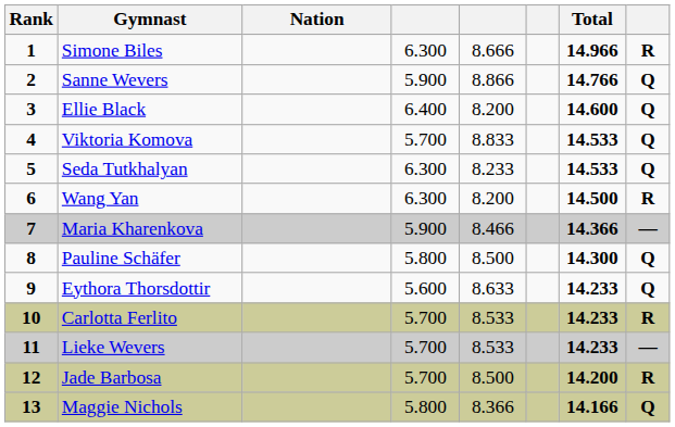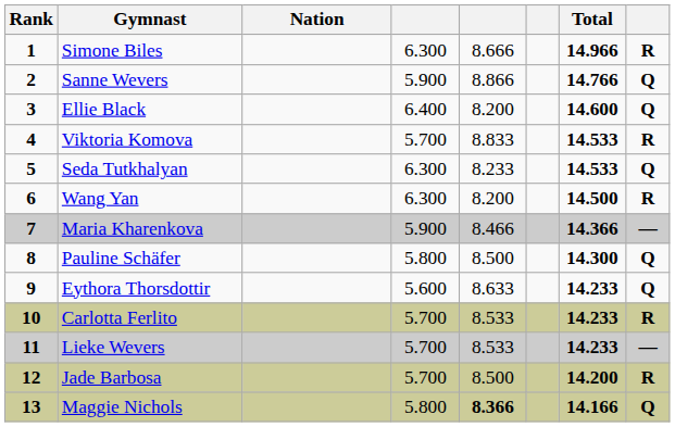 <table class="wikitable sortable" style="text-align:center; font-size:100%">
 <tr>
 <th rowspan="1" style="width:15px;">Rank</th>
 <th rowspan="1" style="width:150px;">Gymnast</th>
 <th rowspan="1" style="width:120px;">Nation</th>
 <th rowspan="1" style="width:50px;"></th>
 <th rowspan="1" style="width:50px;"></th>
 <th rowspan="1" style="width:20px;"></th>
 <th rowspan="1" style="width:50px;">Total</th>
 <th rowspan="1" style="width:30px;"></th>
 </tr>
 <tr>
 <td scope="row" style="text-align:center"><strong>1</strong></td>
 <td align="left"><a href='#'>Simone Biles</a></td>
 <td style="text-align:left;"></td>
 <td>6.300</td>
 <td>8.666</td>
 <td></td>
 <td><strong>14.966</strong></td>
 <td><strong>R</strong></td>
 </tr>
 <tr>
 <td scope="row" style="text-align:center"><strong>2</strong></td>
 <td align="left"><a href='#'>Sanne Wevers</a></td>
 <td style="text-align:left;"></td>
 <td>5.900</td>
 <td>8.866</td>
 <td></td>
 <td><strong>14.766</strong></td>
 <td><strong>Q</strong></td>
 </tr>
 <tr>
 <td scope="row" style="text-align:center"><strong>3</strong></td>
 <td align="left"><a href='#'>Ellie Black</a></td>
 <td style="text-align:left;"></td>
 <td>6.400</td>
 <td>8.200</td>
 <td></td>
 <td><strong>14.600</strong></td>
 <td><strong>Q</strong></td>
 </tr>
 <tr>
 <td scope="row" style="text-align:center"><strong>4</strong></td>
 <td align="left"><a href='#'>Viktoria Komova</a></td>
 <td style="text-align:left;"></td>
 <td>5.700</td>
 <td>8.833</td>
 <td></td>
 <td><strong>14.533</strong></td>
-<td><strong>Q</strong></td>
+<td><strong>R</strong></td>
 </tr>
 <tr>
 <td scope="row" style="text-align:center"><strong>5</strong></td>
 <td align="left"><a href='#'>Seda Tutkhalyan</a></td>
 <td style="text-align:left;"></td>
 <td>6.300</td>
 <td>8.233</td>
 <td></td>
 <td><strong>14.533</strong></td>
 <td><strong>Q</strong></td>
 </tr>
 <tr>
 <td scope="row" style="text-align:center"><strong>6</strong></td>
 <td align="left"><a href='#'>Wang Yan</a></td>
 <td style="text-align:left;"></td>
 <td>6.300</td>
 <td>8.200</td>
 <td></td>
 <td><strong>14.500</strong></td>
 <td><strong>R</strong></td>
 </tr>
 <tr style="background:#cccccc;">
 <td scope="row" style="text-align:center"><strong>7</strong></td>
 <td align="left"><a href='#'>Maria Kharenkova</a></td>
 <td style="text-align:left;"></td>
 <td>5.900</td>
 <td>8.466</td>
 <td></td>
 <td><strong>14.366</strong></td>
 <td><strong>—</strong></td>
 </tr>
 <tr>
 <td scope="row" style="text-align:center"><strong>8</strong></td>
 <td align="left"><a href='#'>Pauline Schäfer</a></td>
 <td style="text-align:left;"></td>
 <td>5.800</td>
 <td>8.500</td>
 <td></td>
 <td><strong>14.300</strong></td>
 <td><strong>Q</strong></td>
 </tr>
 <tr>
 <td scope="row" style="text-align:center"><strong>9</strong></td>
 <td align="left"><a href='#'>Eythora Thorsdottir</a></td>
 <td style="text-align:left;"></td>
 <td>5.600</td>
 <td>8.633</td>
 <td></td>
 <td><strong>14.233</strong></td>
 <td><strong>Q</strong></td>
 </tr>
 <tr style="background:#cccc99;">
 <td scope="row" style="text-align:center"><strong>10</strong></td>
 <td align="left"><a href='#'>Carlotta Ferlito</a></td>
 <td style="text-align:left;"></td>
 <td>5.700</td>
 <td>8.533</td>
 <td></td>
 <td><strong>14.233</strong></td>
 <td><strong>R</strong></td>
 </tr>
 <tr style="background:#cccccc;">
 <td scope="row" style="text-align:center"><strong>11</strong></td>
 <td align="left"><a href='#'>Lieke Wevers</a></td>
 <td style="text-align:left;"></td>
 <td>5.700</td>
 <td>8.533</td>
 <td></td>
 <td><strong>14.233</strong></td>
 <td><strong>—</strong></td>
 </tr>
 <tr style="background:#cccc99;">
 <td scope="row" style="text-align:center"><strong>12</strong></td>
 <td align="left"><a href='#'>Jade Barbosa</a></td>
 <td style="text-align:left;"></td>
 <td>5.700</td>
 <td>8.500</td>
 <td></td>
 <td><strong>14.200</strong></td>
 <td><strong>R</strong></td>
 </tr>
 <tr style="background:#cccc99;">
 <td scope="row" style="text-align:center"><strong>13</strong></td>
 <td align="left"><a href='#'>Maggie Nichols</a></td>
 <td style="text-align:left;"></td>
 <td>5.800</td>
-<td>8.366</td>
+<td><strong>8.366</strong></td>
 <td></td>
 <td><strong>14.166</strong></td>
 <td><strong>Q</strong></td>
 </tr>
 </table>
